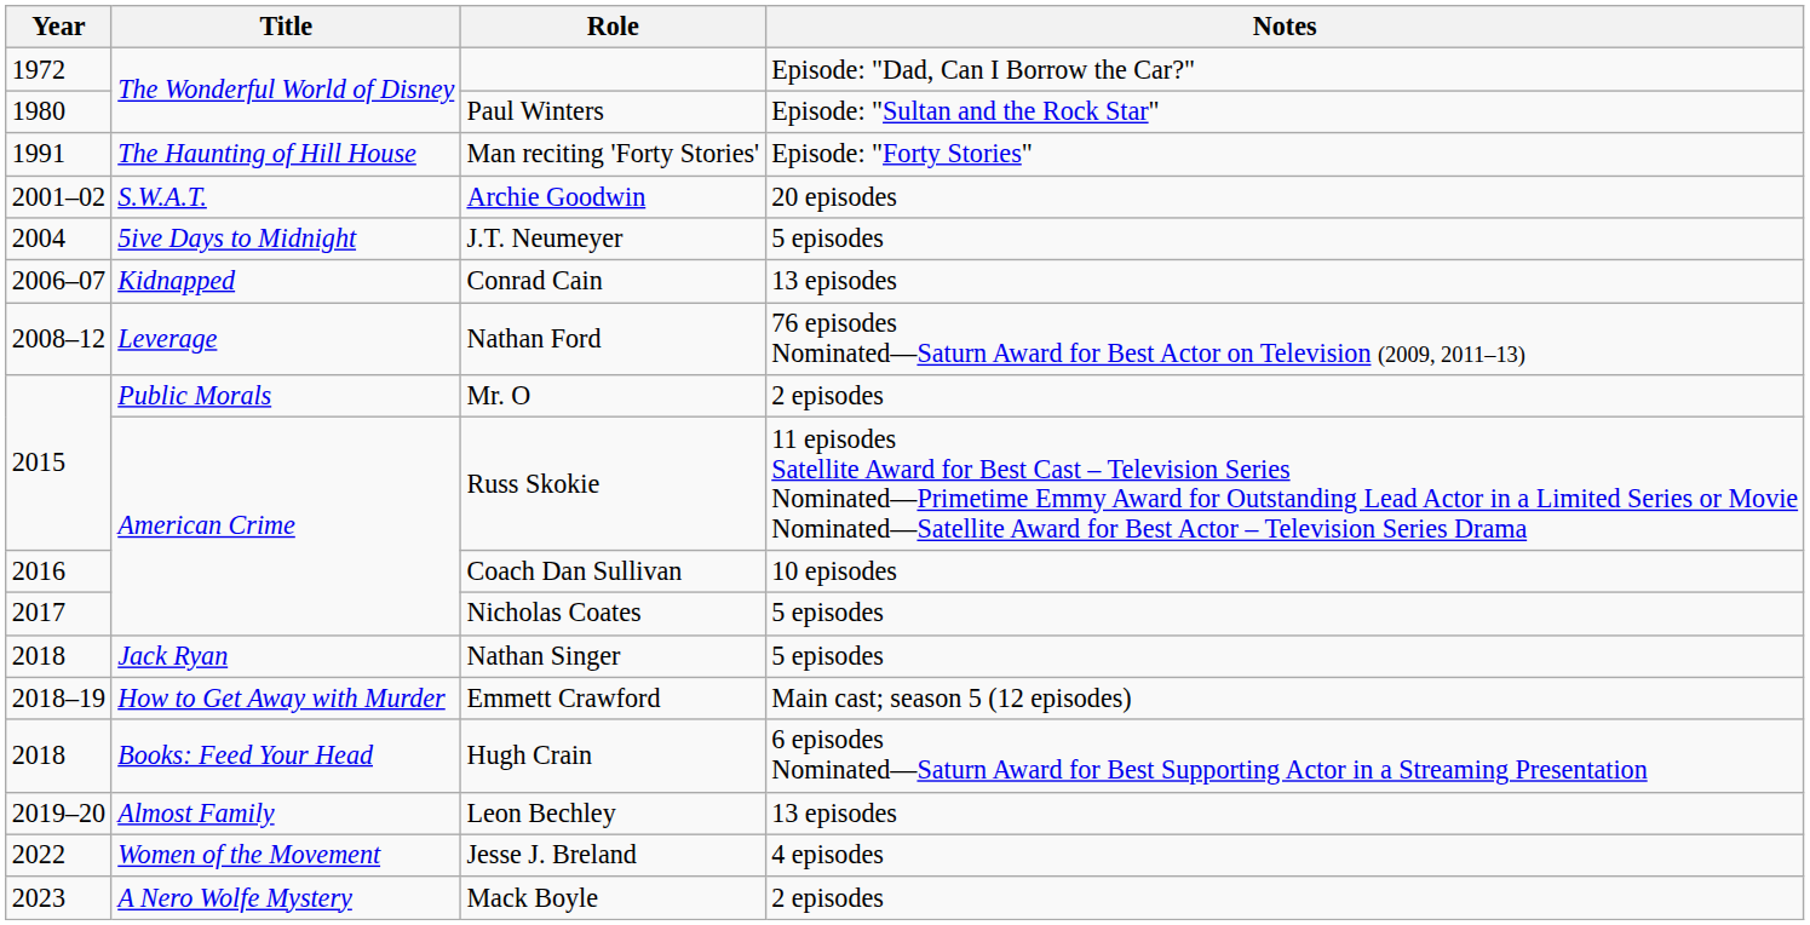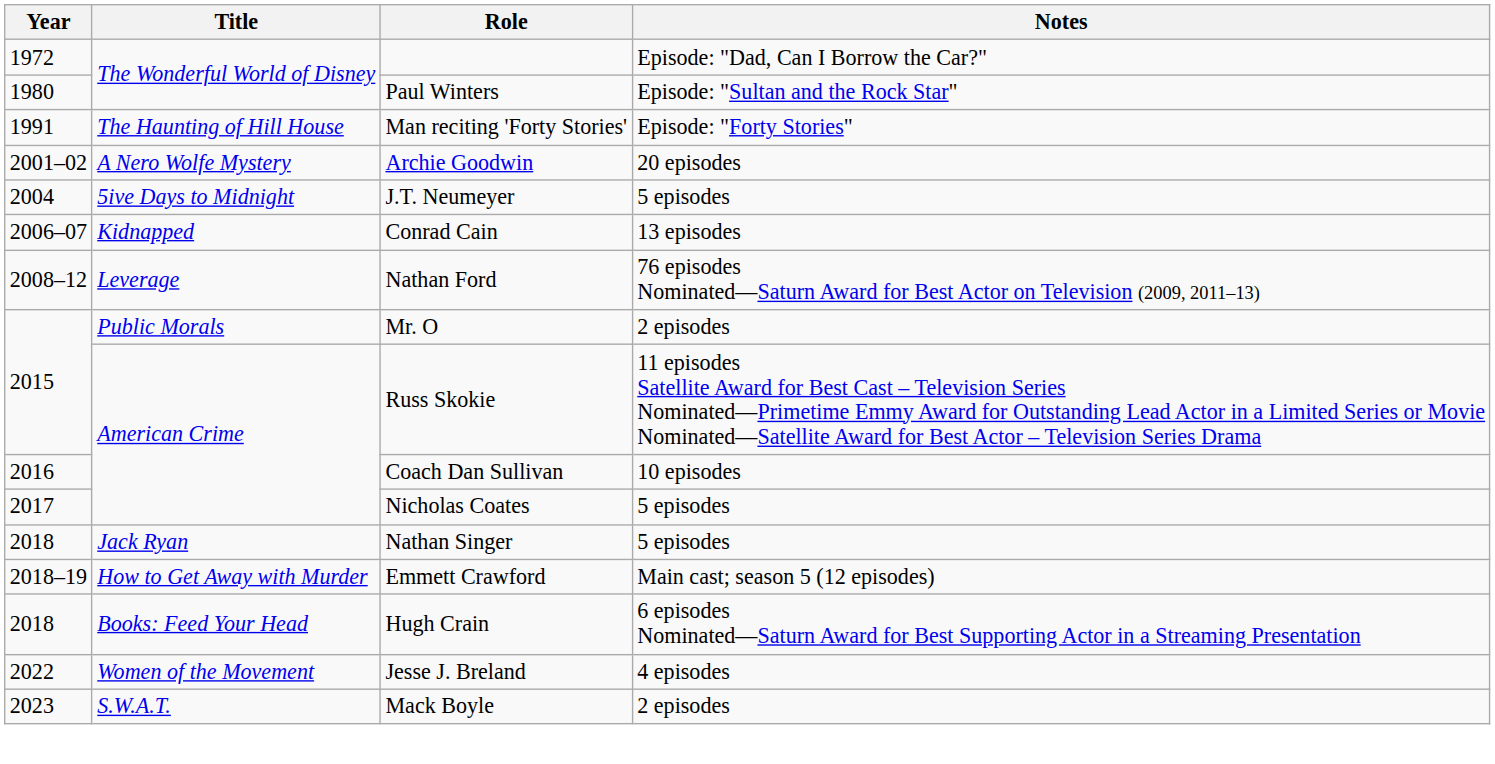 <table class="wikitable sortable">
 <tr>
 <th>Year</th>
 <th>Title</th>
 <th>Role</th>
 <th class="unsortable">Notes</th>
 </tr>
 <tr>
 <td>1972</td>
 <td rowspan=2><em><a href='#'>The Wonderful World of Disney</a></em></td>
 <td></td>
 <td>Episode: "Dad, Can I Borrow the Car?"</td>
 </tr>
 <tr>
 <td>1980</td>
 <td>Paul Winters</td>
 <td>Episode: "<a href='#'>Sultan and the Rock Star</a>"</td>
 </tr>
 <tr>
 <td>1991</td>
 <td><em><a href='#'>The Haunting of Hill House</a></em></td>
 <td>Man reciting 'Forty Stories'</td>
 <td>Episode: "<a href='#'>Forty Stories</a>"</td>
 </tr>
 <tr>
 <td>2001–02</td>
-<td><em><a href='#'>S.W.A.T.</a></em></td>
+<td><em><a href='#'>A Nero Wolfe Mystery</a></em></td>
 <td><a href='#'>Archie Goodwin</a></td>
 <td>20 episodes</td>
 </tr>
 <tr>
 <td>2004</td>
 <td><em><a href='#'>5ive Days to Midnight</a></em></td>
 <td>J.T. Neumeyer</td>
 <td>5 episodes</td>
 </tr>
 <tr>
 <td>2006–07</td>
 <td><em><a href='#'>Kidnapped</a></em></td>
 <td>Conrad Cain</td>
 <td>13 episodes</td>
 </tr>
 <tr>
 <td>2008–12</td>
 <td><em><a href='#'>Leverage</a></em></td>
 <td>Nathan Ford</td>
 <td>76 episodes<br>Nominated—<a href='#'>Saturn Award for Best Actor on Television</a> <small>(2009, 2011–13)</small></td>
 </tr>
 <tr>
 <td rowspan="2">2015</td>
 <td><em><a href='#'>Public Morals</a></em></td>
 <td>Mr. O</td>
 <td>2 episodes</td>
 </tr>
 <tr>
 <td rowspan="3"><em><a href='#'>American Crime</a></em></td>
 <td>Russ Skokie</td>
 <td>11 episodes<br><a href='#'>Satellite Award for Best Cast – Television Series</a><br>Nominated—<a href='#'>Primetime Emmy Award for Outstanding Lead Actor in a Limited Series or Movie</a><br>Nominated—<a href='#'>Satellite Award for Best Actor – Television Series Drama</a></td>
 </tr>
 <tr>
 <td>2016</td>
 <td>Coach Dan Sullivan</td>
 <td>10 episodes</td>
 </tr>
 <tr>
 <td>2017</td>
 <td>Nicholas Coates</td>
 <td>5 episodes</td>
 </tr>
 <tr>
 <td>2018</td>
 <td><em><a href='#'>Jack Ryan</a></em></td>
 <td>Nathan Singer</td>
 <td>5 episodes</td>
 </tr>
 <tr>
 <td>2018–19</td>
 <td><em><a href='#'>How to Get Away with Murder</a></em></td>
 <td>Emmett Crawford</td>
 <td>Main cast; season 5 (12 episodes)</td>
 </tr>
 <tr>
 <td>2018</td>
 <td><em><a href='#'>Books: Feed Your Head</a></em></td>
 <td>Hugh Crain</td>
 <td>6 episodes<br>Nominated—<a href='#'>Saturn Award for Best Supporting Actor in a Streaming Presentation</a></td>
 </tr>
 <tr>
-<td>2019–20</td>
-<td><em><a href='#'>Almost Family</a></em></td>
-<td>Leon Bechley</td>
-<td>13 episodes</td>
-</tr>
-<tr>
 <td>2022</td>
 <td><em><a href='#'>Women of the Movement</a></em></td>
 <td>Jesse J. Breland</td>
 <td>4 episodes</td>
 </tr>
 <tr>
 <td>2023</td>
-<td><em><a href='#'>A Nero Wolfe Mystery</a></em></td>
+<td><em><a href='#'>S.W.A.T.</a></em></td>
 <td>Mack Boyle</td>
 <td>2 episodes</td>
 </tr>
 </table>
